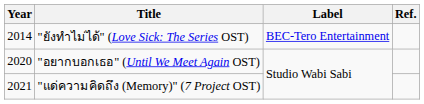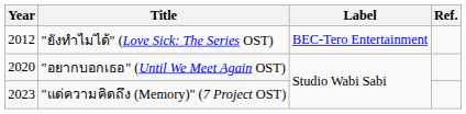 <table class="wikitable sortable">
 <tr>
 <th scope="col">Year</th>
 <th scope="col">Title</th>
 <th scope="col">Label</th>
 <th scope="col" class="unsortable">Ref.</th>
 </tr>
 <tr>
-<td>2014</td>
+<td>2012</td>
 <td>"ยังทำไม่ได้" (<em><a href='#'>Love Sick: The Series</a></em> OST)</td>
 <td><a href='#'>BEC-Tero Entertainment</a></td>
 <td style="text-align: center;"></td>
 </tr>
 <tr>
 <td>2020</td>
 <td>"อยากบอกเธอ" (<em><a href='#'>Until We Meet Again</a></em> OST)</td>
 <td rowspan="2">Studio Wabi Sabi</td>
 <td style="text-align: center;"></td>
 </tr>
 <tr>
-<td>2021</td>
+<td>2023</td>
 <td>"แด่ความคิดถึง (Memory)" (<em>7 Project</em> OST)</td>
 <td style="text-align: center;"></td>
 </tr>
 </table>
